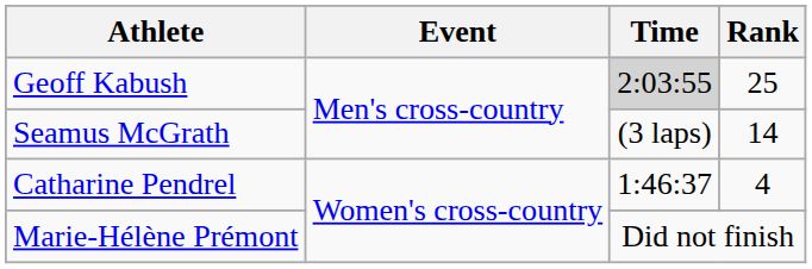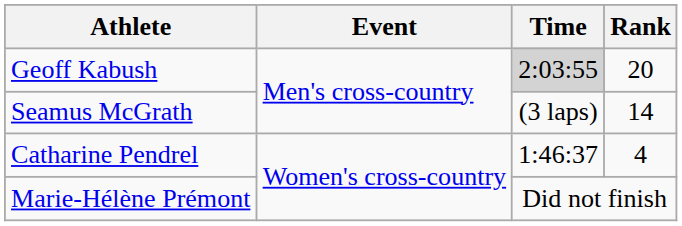 <table class=wikitable style="font-size:90%">
 <tr>
 <th>Athlete</th>
 <th>Event</th>
 <th>Time</th>
 <th>Rank</th>
 </tr>
 <tr>
 <td><a href='#'>Geoff Kabush</a></td>
 <td rowspan=2><a href='#'>Men's cross-country</a></td>
 <td align=center style="background: lightgrey;">2:03:55</td>
-<td align=center>25</td>
+<td align=center>20</td>
 </tr>
 <tr>
 <td><a href='#'>Seamus McGrath</a></td>
 <td align=center> (3 laps)</td>
 <td align=center>14</td>
 </tr>
 <tr>
 <td><a href='#'>Catharine Pendrel</a></td>
 <td rowspan=2><a href='#'>Women's cross-country</a></td>
 <td align=center>1:46:37</td>
 <td align=center>4</td>
 </tr>
 <tr>
 <td><a href='#'>Marie-Hélène Prémont</a></td>
 <td align=center colspan=2>Did not finish</td>
 </tr>
 </table>
